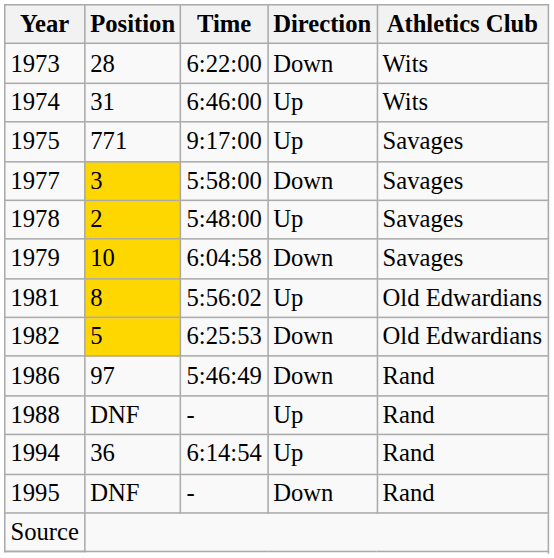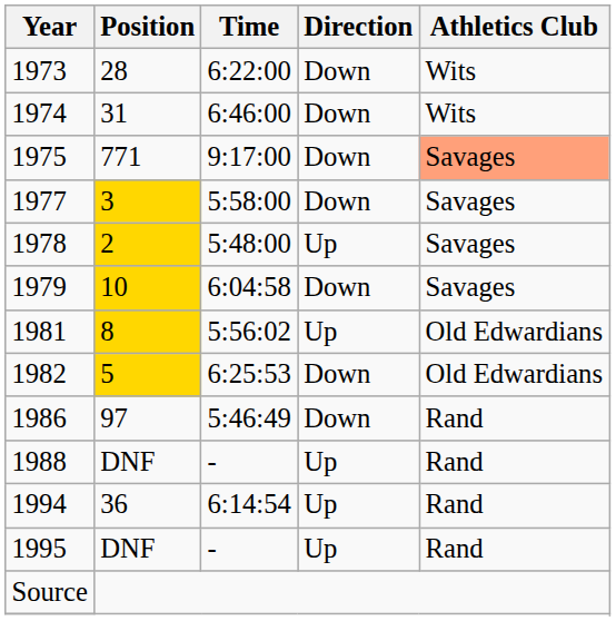 <table class="wikitable">
 <tr>
 <th>Year</th>
 <th>Position</th>
 <th>Time</th>
 <th>Direction</th>
 <th>Athletics Club</th>
 </tr>
 <tr>
 <td>1973</td>
 <td>28</td>
 <td>6:22:00</td>
 <td>Down</td>
 <td>Wits</td>
 </tr>
 <tr>
 <td>1974</td>
 <td>31</td>
 <td>6:46:00</td>
-<td>Up</td>
+<td>Down</td>
 <td>Wits</td>
 </tr>
 <tr>
 <td>1975</td>
 <td>771</td>
 <td>9:17:00</td>
-<td>Up</td>
-<td>Savages</td>
+<td>Down</td>
+<td style="background: lightsalmon;">Savages</td>
 </tr>
 <tr>
 <td>1977</td>
 <td style="background:gold">3</td>
 <td>5:58:00</td>
 <td>Down</td>
 <td>Savages</td>
 </tr>
 <tr>
 <td>1978</td>
 <td style="background:gold">2</td>
 <td>5:48:00</td>
 <td>Up</td>
 <td>Savages</td>
 </tr>
 <tr>
 <td>1979</td>
 <td style="background:gold">10</td>
 <td>6:04:58</td>
 <td>Down</td>
 <td>Savages</td>
 </tr>
 <tr>
 <td>1981</td>
 <td style="background:gold">8</td>
 <td>5:56:02</td>
 <td>Up</td>
 <td>Old Edwardians</td>
 </tr>
 <tr>
 <td>1982</td>
 <td style="background:gold">5</td>
 <td>6:25:53</td>
 <td>Down</td>
 <td>Old Edwardians</td>
 </tr>
 <tr>
 <td>1986</td>
 <td>97</td>
 <td>5:46:49</td>
 <td>Down</td>
 <td>Rand</td>
 </tr>
 <tr>
 <td>1988</td>
 <td>DNF</td>
 <td>-</td>
 <td>Up</td>
 <td>Rand</td>
 </tr>
 <tr>
 <td>1994</td>
 <td>36</td>
 <td>6:14:54</td>
 <td>Up</td>
 <td>Rand</td>
 </tr>
 <tr>
 <td>1995</td>
 <td>DNF</td>
 <td>-</td>
-<td>Down</td>
+<td>Up</td>
 <td>Rand</td>
 </tr>
 <tr>
 <td>Source </td>
 </tr>
 <tr>
 </tr>
 </table>
